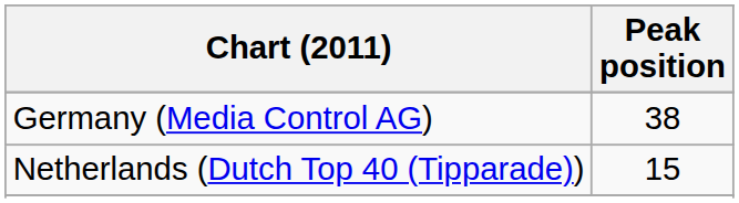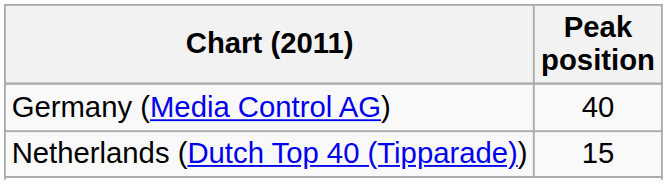 <table class="wikitable">
 <tr>
 <th align="left">Chart (2011)</th>
 <th align="left">Peak<br>position</th>
 </tr>
 <tr>
 </tr>
 <tr>
 </tr>
 <tr>
 </tr>
 <tr>
 <td>Germany (<a href='#'>Media Control AG</a>)</td>
-<td style="text-align:center;">38</td>
+<td style="text-align:center;">40</td>
 </tr>
 <tr>
 <td>Netherlands (<a href='#'>Dutch Top 40 (Tipparade)</a>)</td>
 <td style="text-align:center;">15</td>
 </tr>
 <tr>
 </tr>
 <tr>
 </tr>
 </table>
